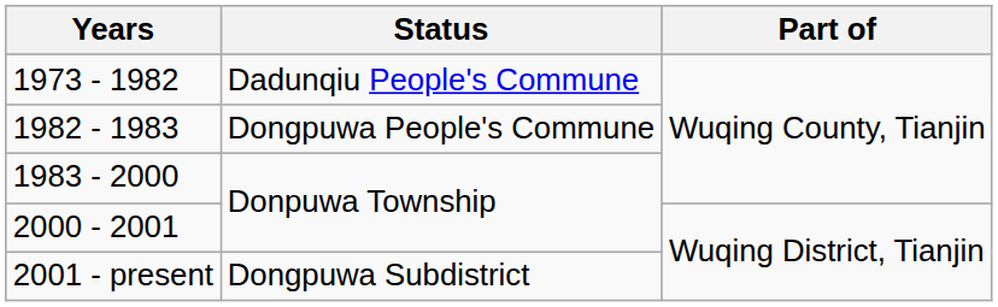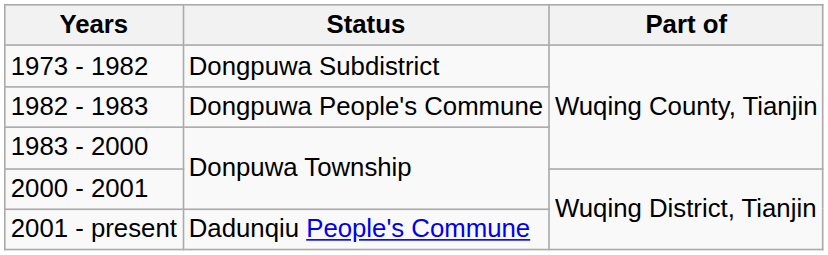 <table class="wikitable">
 <tr>
 <th>Years</th>
 <th>Status</th>
 <th>Part of</th>
 </tr>
 <tr>
 <td>1973 - 1982</td>
-<td>Dadunqiu <a href='#'>People's Commune</a></td>
+<td>Dongpuwa Subdistrict</td>
 <td rowspan="3">Wuqing County, Tianjin</td>
 </tr>
 <tr>
 <td>1982 - 1983</td>
 <td>Dongpuwa People's Commune</td>
 </tr>
 <tr>
 <td>1983 - 2000</td>
 <td rowspan="2">Donpuwa Township</td>
 </tr>
 <tr>
 <td>2000 - 2001</td>
 <td rowspan="2">Wuqing District, Tianjin</td>
 </tr>
 <tr>
 <td>2001 - present</td>
-<td>Dongpuwa Subdistrict</td>
+<td>Dadunqiu <a href='#'>People's Commune</a></td>
 </tr>
 </table>
